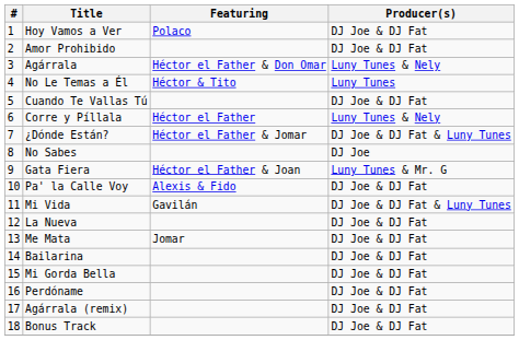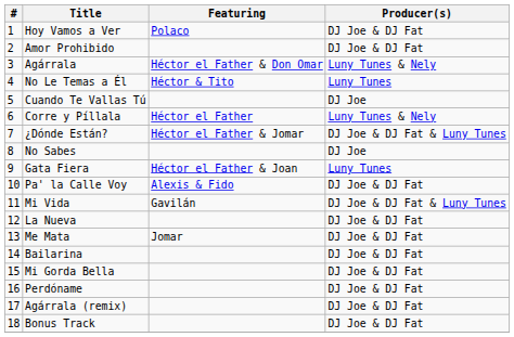 <table class="wikitable">
 <tr>
 <th align="center">#</th>
 <th align="center">Title</th>
 <th align="center">Featuring</th>
 <th align="center">Producer(s)</th>
 </tr>
 <tr>
 <td>1</td>
 <td>Hoy Vamos a Ver</td>
 <td><a href='#'>Polaco</a></td>
 <td>DJ Joe & DJ Fat</td>
 </tr>
 <tr>
 <td>2</td>
 <td>Amor Prohibido</td>
 <td></td>
 <td>DJ Joe & DJ Fat</td>
 </tr>
 <tr>
 <td>3</td>
 <td>Agárrala</td>
 <td><a href='#'>Héctor el Father</a> & <a href='#'>Don Omar</a></td>
 <td><a href='#'>Luny Tunes</a> & <a href='#'>Nely</a></td>
 </tr>
 <tr>
 <td>4</td>
 <td>No Le Temas a Él</td>
 <td><a href='#'>Héctor & Tito</a></td>
 <td><a href='#'>Luny Tunes</a></td>
 </tr>
 <tr>
 <td>5</td>
 <td>Cuando Te Vallas Tú</td>
 <td></td>
-<td>DJ Joe & DJ Fat</td>
+<td>DJ Joe</td>
 </tr>
 <tr>
 <td>6</td>
 <td>Corre y Píllala</td>
 <td><a href='#'>Héctor el Father</a></td>
 <td><a href='#'>Luny Tunes</a> & <a href='#'>Nely</a></td>
 </tr>
 <tr>
 <td>7</td>
 <td>¿Dónde Están?</td>
 <td><a href='#'>Héctor el Father</a> & Jomar</td>
 <td>DJ Joe & DJ Fat & <a href='#'>Luny Tunes</a></td>
 </tr>
 <tr>
 <td>8</td>
 <td>No Sabes</td>
 <td></td>
 <td>DJ Joe</td>
 </tr>
 <tr>
 <td>9</td>
 <td>Gata Fiera</td>
 <td><a href='#'>Héctor el Father</a> & Joan</td>
-<td><a href='#'>Luny Tunes</a> & Mr. G</td>
+<td><a href='#'>Luny Tunes</a></td>
 </tr>
 <tr>
 <td>10</td>
 <td>Pa' la Calle Voy</td>
 <td><a href='#'>Alexis & Fido</a></td>
 <td>DJ Joe & DJ Fat</td>
 </tr>
 <tr>
 <td>11</td>
 <td>Mi Vida</td>
 <td>Gavilán</td>
 <td>DJ Joe & DJ Fat & <a href='#'>Luny Tunes</a></td>
 </tr>
 <tr>
 <td>12</td>
 <td>La Nueva</td>
 <td></td>
 <td>DJ Joe & DJ Fat</td>
 </tr>
 <tr>
 <td>13</td>
 <td>Me Mata</td>
 <td>Jomar</td>
 <td>DJ Joe & DJ Fat</td>
 </tr>
 <tr>
 <td>14</td>
 <td>Bailarina</td>
 <td></td>
 <td>DJ Joe & DJ Fat</td>
 </tr>
 <tr>
 <td>15</td>
 <td>Mi Gorda Bella</td>
 <td></td>
 <td>DJ Joe & DJ Fat</td>
 </tr>
 <tr>
 <td>16</td>
 <td>Perdóname</td>
 <td></td>
 <td>DJ Joe & DJ Fat</td>
 </tr>
 <tr>
 <td>17</td>
 <td>Agárrala (remix)</td>
 <td></td>
 <td>DJ Joe & DJ Fat</td>
 </tr>
 <tr>
 <td>18</td>
 <td>Bonus Track</td>
 <td></td>
 <td>DJ Joe & DJ Fat</td>
 </tr>
 <tr>
 </tr>
 </table>
